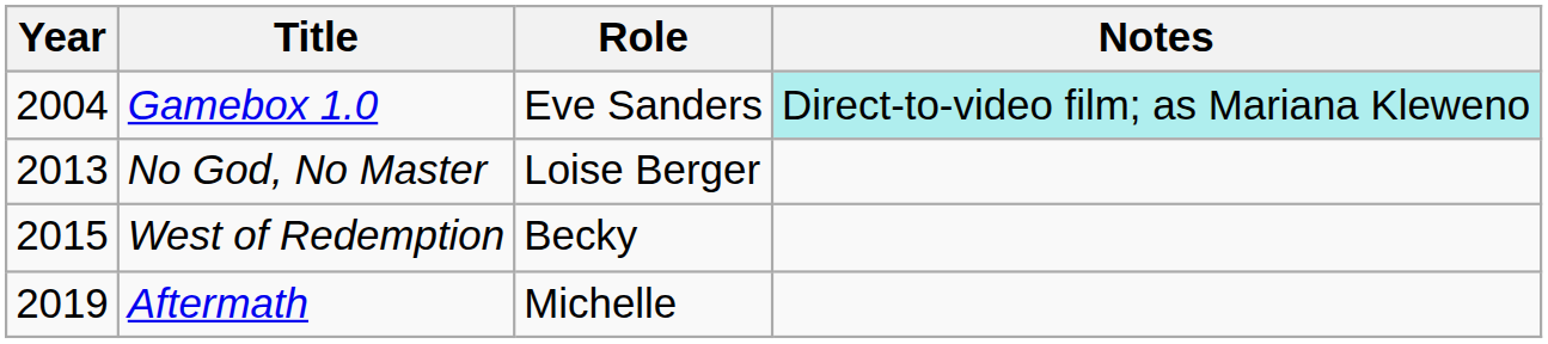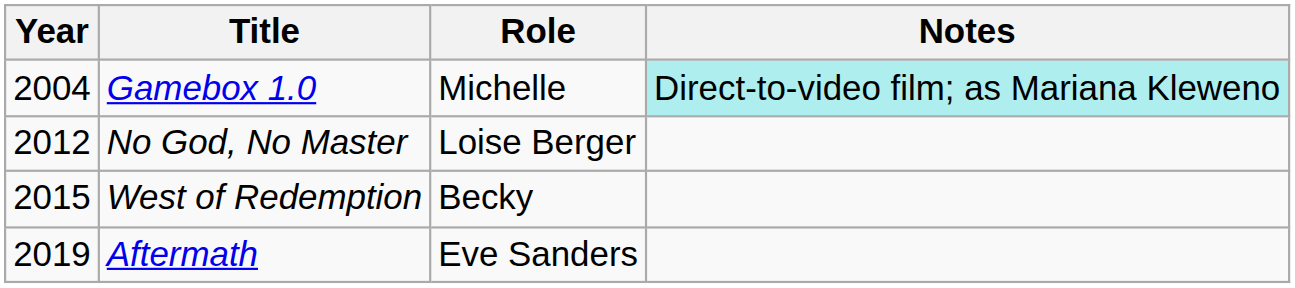 <table class="wikitable sortable">
 <tr>
 <th>Year</th>
 <th>Title</th>
 <th>Role</th>
 <th class="unsortable">Notes</th>
 </tr>
 <tr>
 <td>2004</td>
 <td><em><a href='#'>Gamebox 1.0</a></em></td>
-<td>Eve Sanders</td>
+<td>Michelle</td>
 <td style="background: paleturquoise;">Direct-to-video film; as Mariana Kleweno</td>
 </tr>
 <tr>
-<td>2013</td>
+<td>2012</td>
 <td><em>No God, No Master</em></td>
 <td>Loise Berger</td>
 <td></td>
 </tr>
 <tr>
 <td>2015</td>
 <td><em>West of Redemption</em></td>
 <td>Becky</td>
 <td></td>
 </tr>
 <tr>
 <td>2019</td>
 <td><a href='#'><em>Aftermath</em></a></td>
-<td>Michelle</td>
+<td>Eve Sanders</td>
 <td></td>
 </tr>
 </table>
